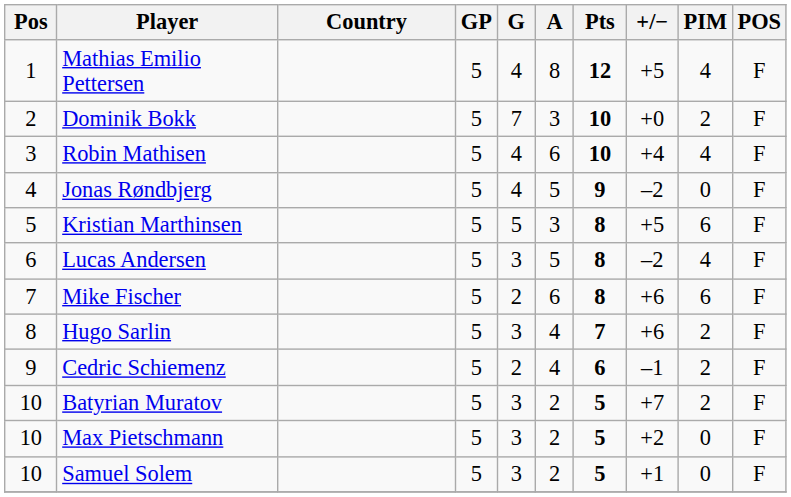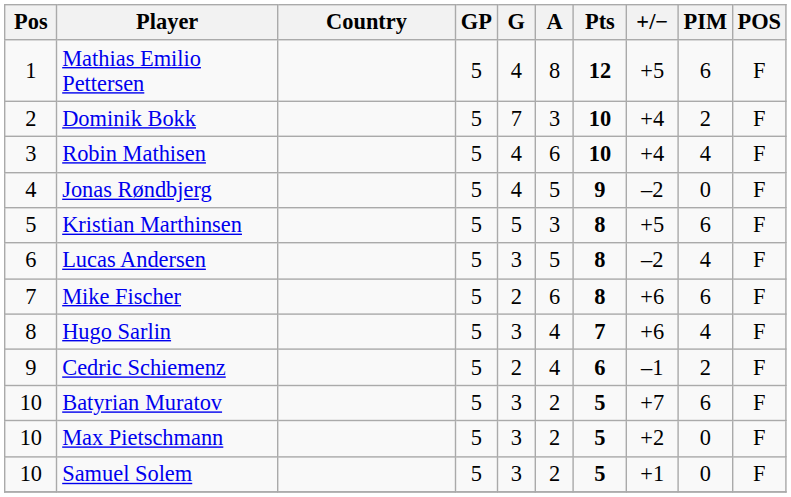 <table class="wikitable sortable" style="text-align: center;">
 <tr>
 <th width=30>Pos</th>
 <th width=150>Player</th>
 <th width=120>Country</th>
 <th width=20>GP</th>
 <th width=20>G</th>
 <th width=20>A</th>
 <th width=30>Pts</th>
 <th width=30>+/−</th>
 <th width=30>PIM</th>
 <th width=30>POS</th>
 </tr>
 <tr>
 <td>1</td>
 <td align=left><a href='#'>Mathias Emilio Pettersen</a></td>
 <td align=left></td>
 <td>5</td>
 <td>4</td>
 <td>8</td>
 <td><strong>12</strong></td>
 <td>+5</td>
-<td>4</td>
+<td>6</td>
 <td>F</td>
 </tr>
 <tr>
 <td>2</td>
 <td align=left><a href='#'>Dominik Bokk</a></td>
 <td align=left></td>
 <td>5</td>
 <td>7</td>
 <td>3</td>
 <td><strong>10</strong></td>
-<td>+0</td>
+<td>+4</td>
 <td>2</td>
 <td>F</td>
 </tr>
 <tr>
 <td>3</td>
 <td align=left><a href='#'>Robin Mathisen</a></td>
 <td align=left></td>
 <td>5</td>
 <td>4</td>
 <td>6</td>
 <td><strong>10</strong></td>
 <td>+4</td>
 <td>4</td>
 <td>F</td>
 </tr>
 <tr>
 <td>4</td>
 <td align=left><a href='#'>Jonas Røndbjerg</a></td>
 <td align=left></td>
 <td>5</td>
 <td>4</td>
 <td>5</td>
 <td><strong>9</strong></td>
 <td>–2</td>
 <td>0</td>
 <td>F</td>
 </tr>
 <tr>
 <td>5</td>
 <td align=left><a href='#'>Kristian Marthinsen</a></td>
 <td align=left></td>
 <td>5</td>
 <td>5</td>
 <td>3</td>
 <td><strong>8</strong></td>
 <td>+5</td>
 <td>6</td>
 <td>F</td>
 </tr>
 <tr>
 <td>6</td>
 <td align=left><a href='#'>Lucas Andersen</a></td>
 <td align=left></td>
 <td>5</td>
 <td>3</td>
 <td>5</td>
 <td><strong>8</strong></td>
 <td>–2</td>
 <td>4</td>
 <td>F</td>
 </tr>
 <tr>
 <td>7</td>
 <td align=left><a href='#'>Mike Fischer</a></td>
 <td align=left></td>
 <td>5</td>
 <td>2</td>
 <td>6</td>
 <td><strong>8</strong></td>
 <td>+6</td>
 <td>6</td>
 <td>F</td>
 </tr>
 <tr>
 <td>8</td>
 <td align=left><a href='#'>Hugo Sarlin</a></td>
 <td align=left></td>
 <td>5</td>
 <td>3</td>
 <td>4</td>
 <td><strong>7</strong></td>
 <td>+6</td>
-<td>2</td>
+<td>4</td>
 <td>F</td>
 </tr>
 <tr>
 <td>9</td>
 <td align=left><a href='#'>Cedric Schiemenz</a></td>
 <td align=left></td>
 <td>5</td>
 <td>2</td>
 <td>4</td>
 <td><strong>6</strong></td>
 <td>–1</td>
 <td>2</td>
 <td>F</td>
 </tr>
 <tr>
 <td>10</td>
 <td align=left><a href='#'>Batyrian Muratov</a></td>
 <td align=left></td>
 <td>5</td>
 <td>3</td>
 <td>2</td>
 <td><strong>5</strong></td>
 <td>+7</td>
-<td>2</td>
+<td>6</td>
 <td>F</td>
 </tr>
 <tr>
 <td>10</td>
 <td align=left><a href='#'>Max Pietschmann</a></td>
 <td align=left></td>
 <td>5</td>
 <td>3</td>
 <td>2</td>
 <td><strong>5</strong></td>
 <td>+2</td>
 <td>0</td>
 <td>F</td>
 </tr>
 <tr>
 <td>10</td>
 <td align=left><a href='#'>Samuel Solem</a></td>
 <td align=left></td>
 <td>5</td>
 <td>3</td>
 <td>2</td>
 <td><strong>5</strong></td>
 <td>+1</td>
 <td>0</td>
 <td>F</td>
 </tr>
 <tr>
 </tr>
 </table>
